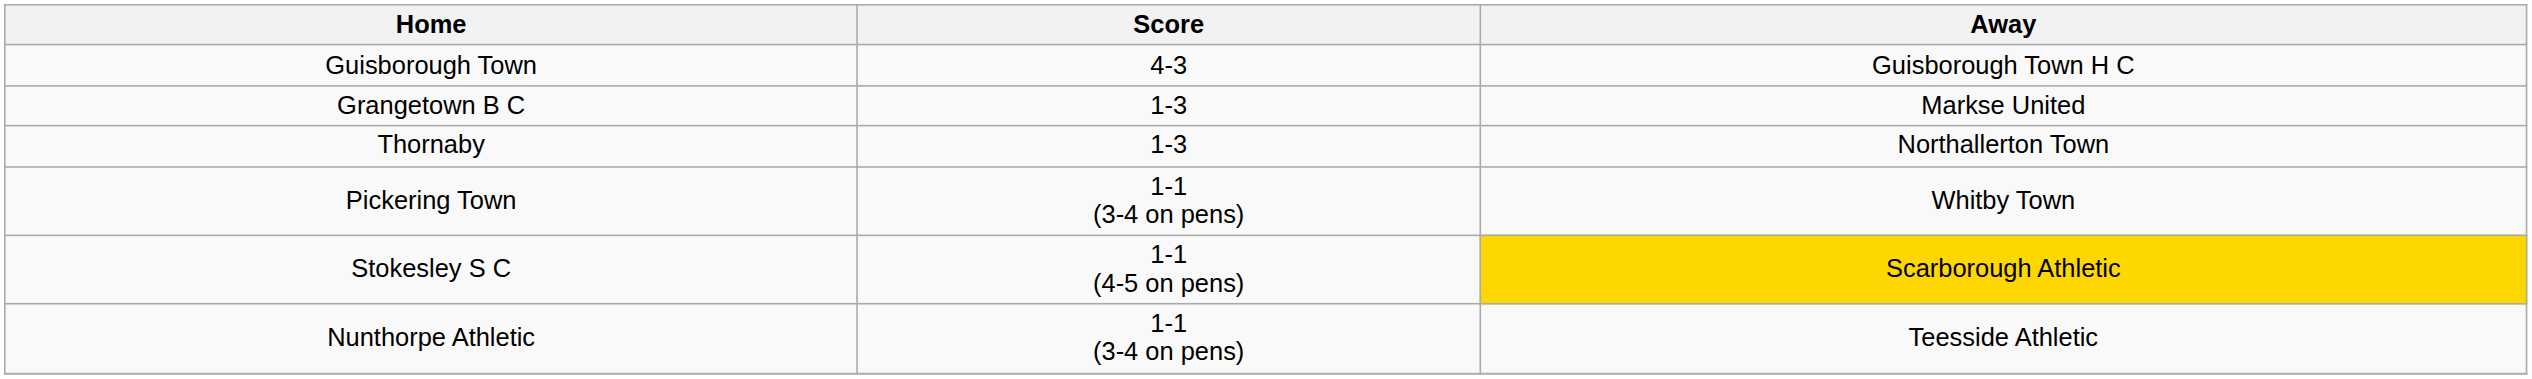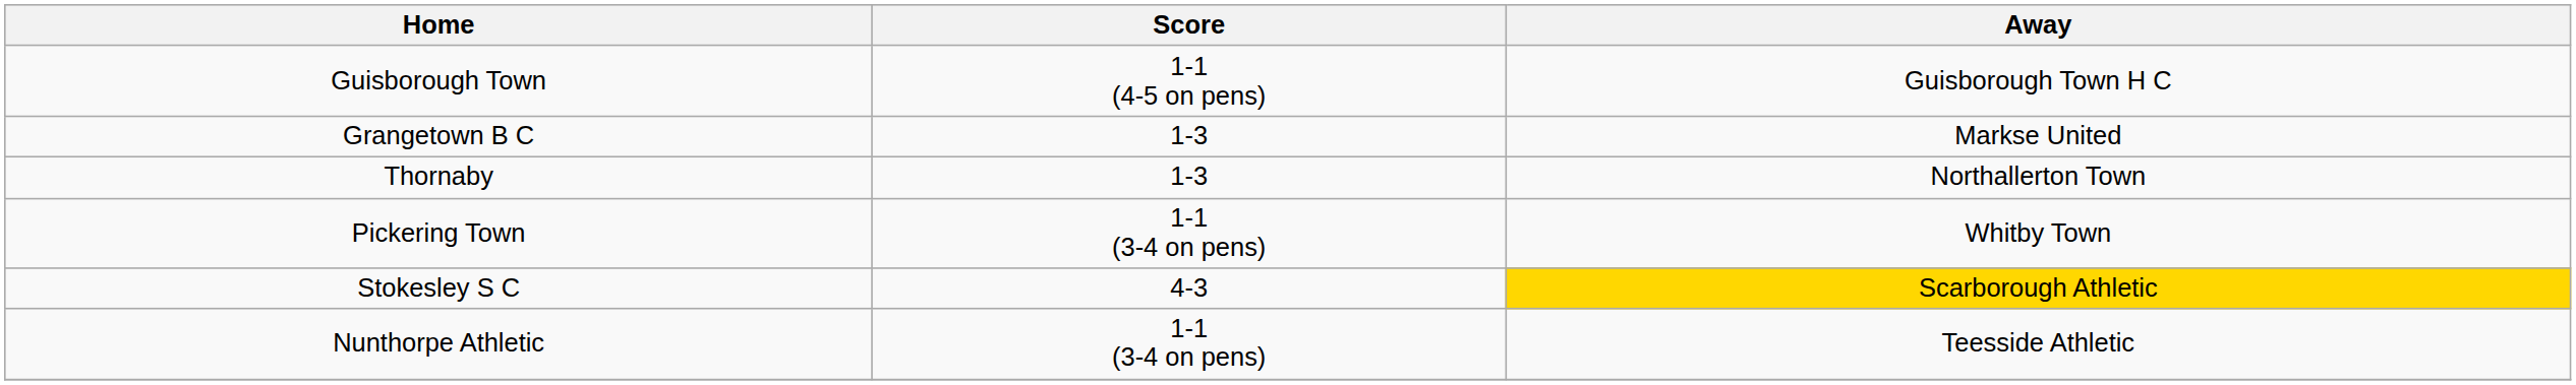 <table class="wikitable " style="text-align:center; width:80%;">
 <tr>
 <th>Home</th>
 <th>Score</th>
 <th>Away</th>
 </tr>
 <tr>
 <td>Guisborough Town</td>
-<td>4-3</td>
+<td>1-1<br>(4-5 on pens)</td>
 <td>Guisborough Town H C</td>
 </tr>
 <tr>
 <td>Grangetown B C</td>
 <td>1-3</td>
 <td>Markse United</td>
 </tr>
 <tr>
 <td>Thornaby</td>
 <td>1-3</td>
 <td>Northallerton Town</td>
 </tr>
 <tr>
 <td>Pickering Town</td>
 <td>1-1<br>(3-4 on pens)</td>
 <td>Whitby Town</td>
 </tr>
 <tr>
 <td>Stokesley S C</td>
-<td>1-1<br>(4-5 on pens)</td>
+<td>4-3</td>
 <td style="background: gold;">Scarborough Athletic</td>
 </tr>
 <tr>
 <td>Nunthorpe Athletic</td>
 <td>1-1<br>(3-4 on pens)</td>
 <td>Teesside Athletic</td>
 </tr>
 <tr>
 </tr>
 </table>
